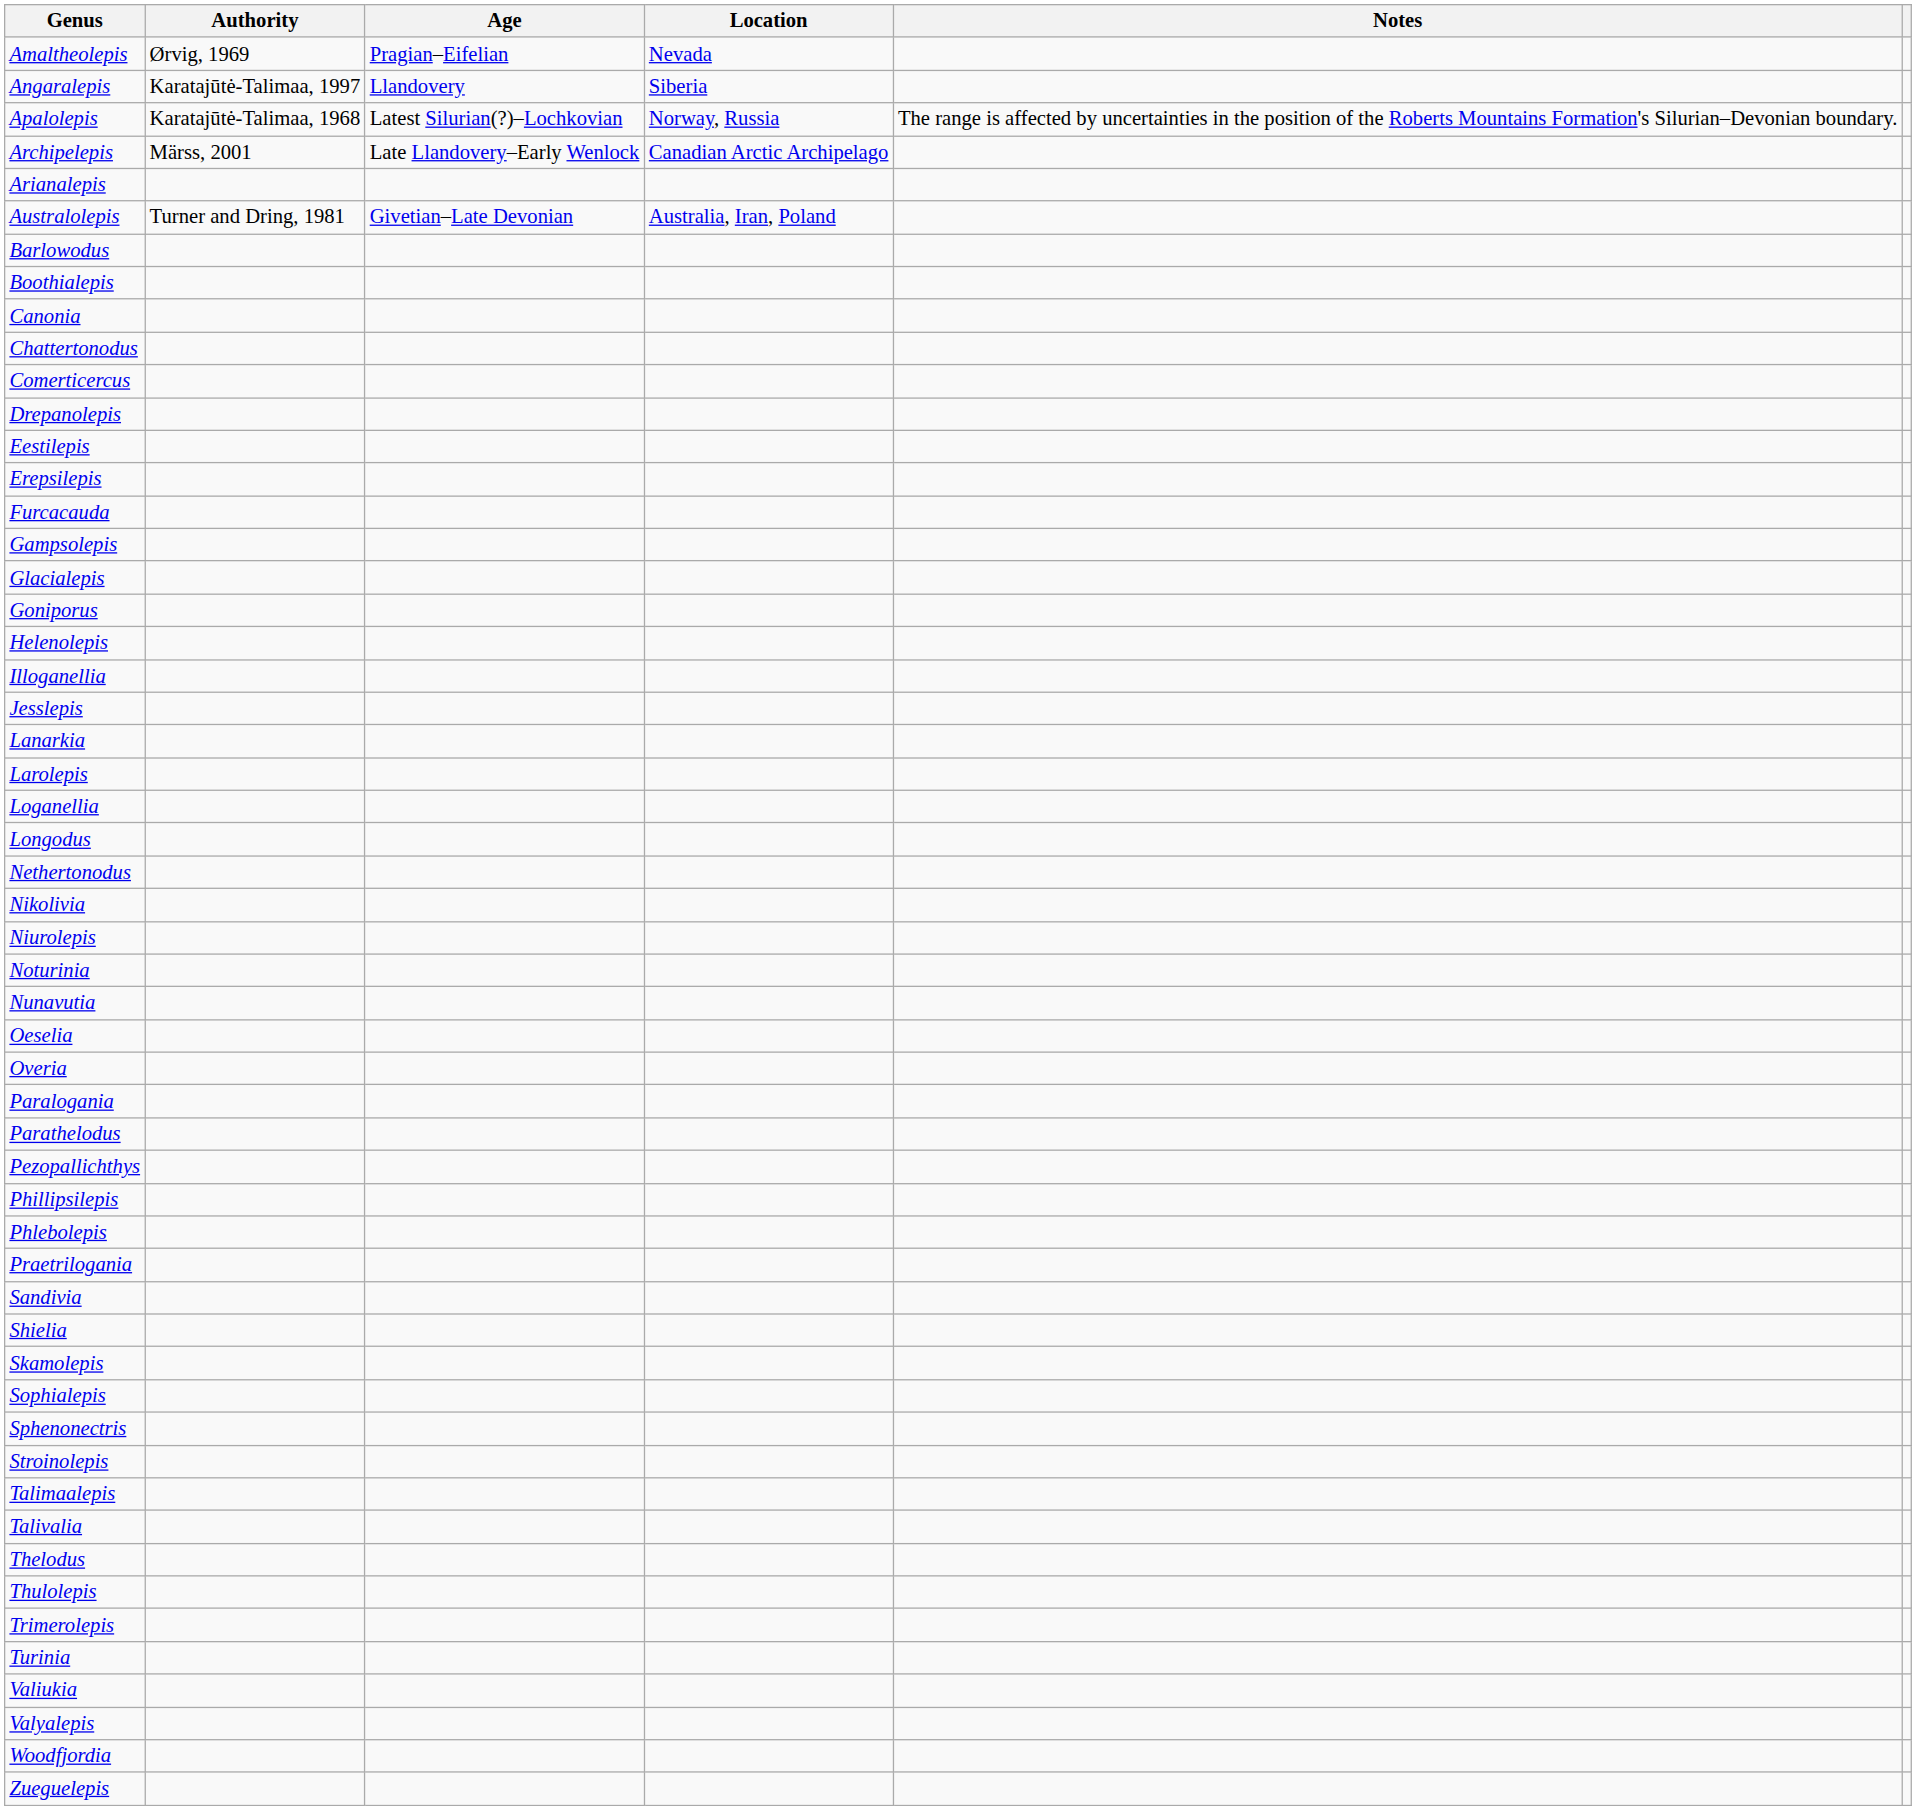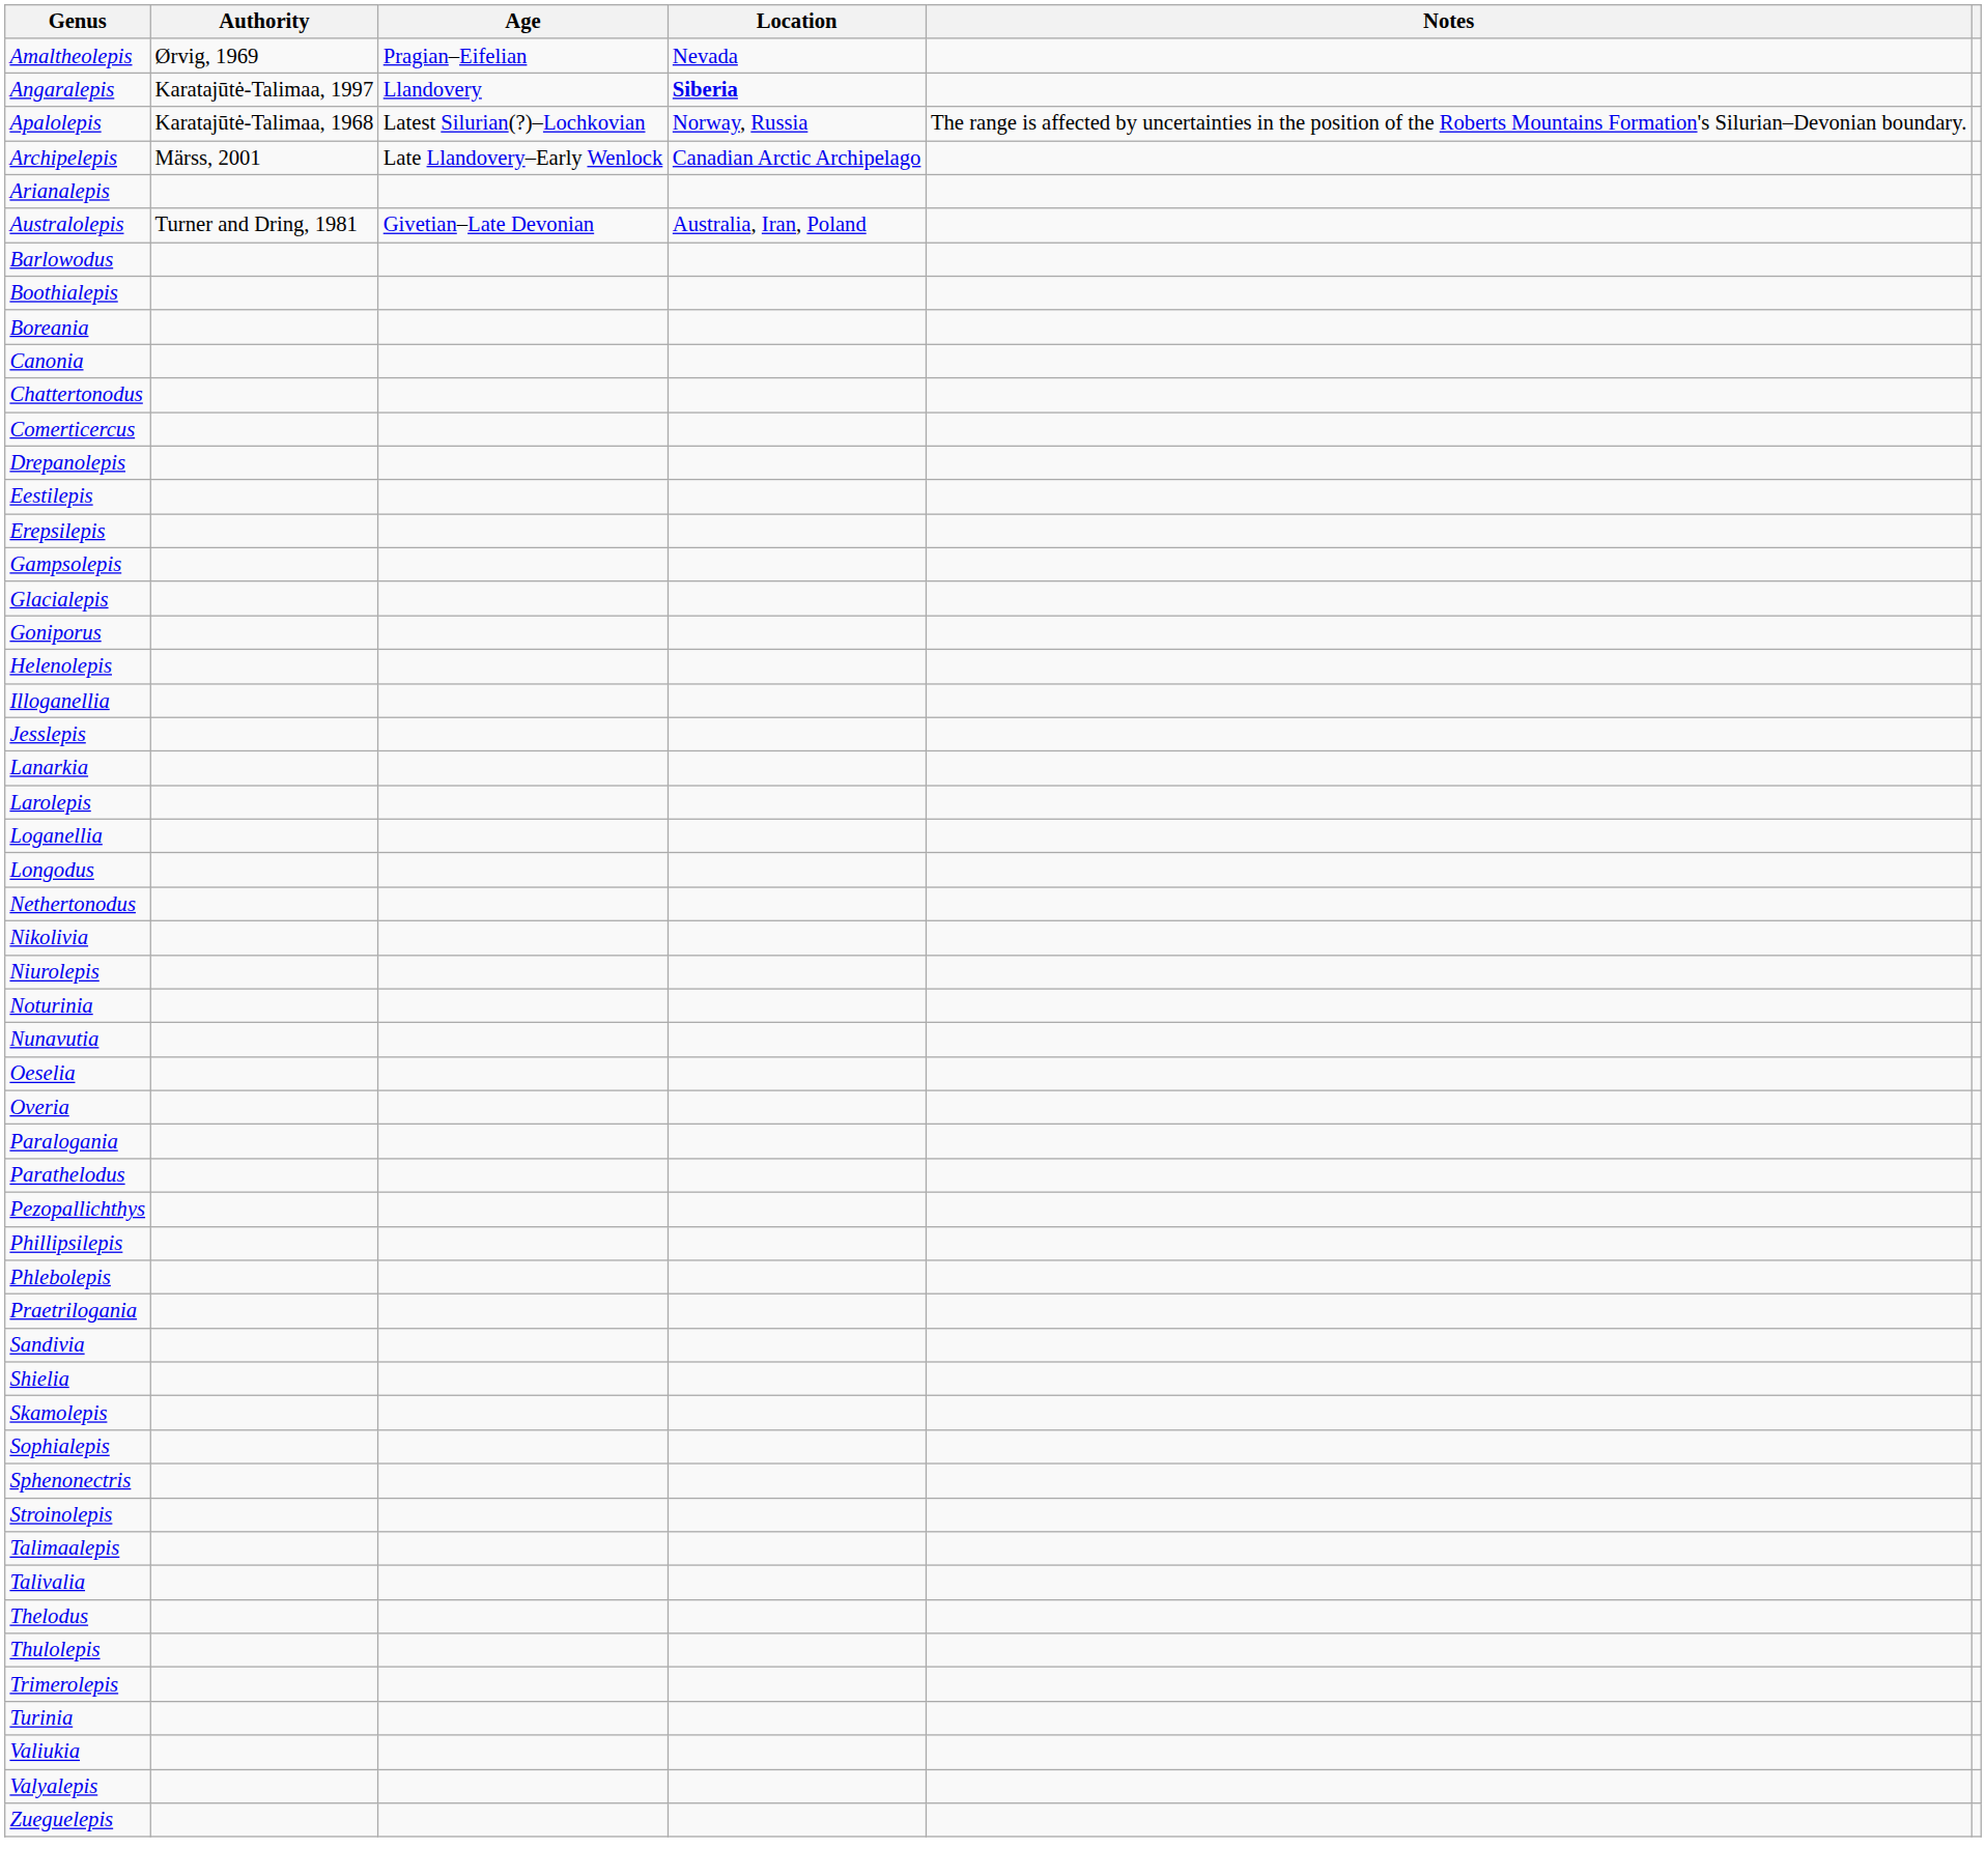 <table class="wikitable sortable sticky-header">
 <tr>
 <th scope="col">Genus</th>
 <th scope="col">Authority</th>
 <th scope="col">Age</th>
 <th scope="col">Location</th>
 <th class="unsortable">Notes</th>
 <th scope="col" class="unsortable"></th>
 </tr>
 <tr>
 <td><em><a href='#'>Amaltheolepis</a></em></td>
 <td>Ørvig, 1969</td>
 <td><a href='#'>Pragian</a>–<a href='#'>Eifelian</a></td>
 <td><a href='#'>Nevada</a></td>
 <td></td>
 <td align="center"></td>
 </tr>
 <tr>
 <td><em><a href='#'>Angaralepis</a></em></td>
 <td>Karatajūtė-Talimaa, 1997</td>
 <td><a href='#'>Llandovery</a></td>
-<td><a href='#'>Siberia</a></td>
+<td><strong><a href='#'>Siberia</a></strong></td>
 <td></td>
 <td align="center"></td>
 </tr>
 <tr>
 <td><em><a href='#'>Apalolepis</a></em></td>
 <td>Karatajūtė-Talimaa, 1968</td>
 <td>Latest <a href='#'>Silurian</a>(?)–<a href='#'>Lochkovian</a></td>
 <td><a href='#'>Norway</a>, <a href='#'>Russia</a></td>
 <td>The range is affected by uncertainties in the position of the <a href='#'>Roberts Mountains Formation</a>'s Silurian–Devonian boundary.</td>
 <td align="center"></td>
 </tr>
 <tr>
 <td><em><a href='#'>Archipelepis</a></em></td>
 <td>Märss, 2001</td>
 <td>Late <a href='#'>Llandovery</a>–Early <a href='#'>Wenlock</a></td>
 <td><a href='#'>Canadian Arctic Archipelago</a></td>
 <td></td>
 <td align="center"></td>
 </tr>
 <tr>
 <td><em><a href='#'>Arianalepis</a></em></td>
 <td></td>
 <td></td>
 <td></td>
 <td></td>
 <td></td>
 </tr>
 <tr>
 <td><em><a href='#'>Australolepis</a></em></td>
 <td>Turner and Dring, 1981</td>
 <td><a href='#'>Givetian</a>–<a href='#'>Late Devonian</a></td>
 <td><a href='#'>Australia</a>, <a href='#'>Iran</a>, <a href='#'>Poland</a></td>
 <td></td>
 <td align="center"></td>
 </tr>
 <tr>
 <td><em><a href='#'>Barlowodus</a></em></td>
 <td></td>
 <td></td>
 <td></td>
 <td></td>
 <td></td>
 </tr>
 <tr>
 <td><em><a href='#'>Boothialepis</a></em></td>
 <td></td>
 <td></td>
 <td></td>
 <td></td>
 <td></td>
 </tr>
 <tr>
+<td><em><a href='#'>Boreania</a></em></td>
+<td></td>
+<td></td>
+<td></td>
+<td></td>
+<td></td>
+</tr>
+<tr>
 <td><em><a href='#'>Canonia</a></em></td>
 <td></td>
 <td></td>
 <td></td>
 <td></td>
 <td></td>
 </tr>
 <tr>
 <td><em><a href='#'>Chattertonodus</a></em></td>
 <td></td>
 <td></td>
 <td></td>
 <td></td>
 <td></td>
 </tr>
 <tr>
 <td><em><a href='#'>Comerticercus</a></em></td>
 <td></td>
 <td></td>
 <td></td>
 <td></td>
 <td></td>
 </tr>
 <tr>
 <td><em><a href='#'>Drepanolepis</a></em></td>
 <td></td>
 <td></td>
 <td></td>
 <td></td>
 <td></td>
 </tr>
 <tr>
 <td><em><a href='#'>Eestilepis</a></em></td>
 <td></td>
 <td></td>
 <td></td>
 <td></td>
 <td></td>
 </tr>
 <tr>
 <td><em><a href='#'>Erepsilepis</a></em></td>
-<td></td>
-<td></td>
-<td></td>
-<td></td>
-<td></td>
-</tr>
-<tr>
-<td><em><a href='#'>Furcacauda</a></em></td>
 <td></td>
 <td></td>
 <td></td>
 <td></td>
 <td></td>
 </tr>
 <tr>
 <td><em><a href='#'>Gampsolepis</a></em></td>
 <td></td>
 <td></td>
 <td></td>
 <td></td>
 <td></td>
 </tr>
 <tr>
 <td><em><a href='#'>Glacialepis</a></em></td>
 <td></td>
 <td></td>
 <td></td>
 <td></td>
 <td></td>
 </tr>
 <tr>
 <td><em><a href='#'>Goniporus</a></em></td>
 <td></td>
 <td></td>
 <td></td>
 <td></td>
 <td></td>
 </tr>
 <tr>
 <td><em><a href='#'>Helenolepis</a></em></td>
 <td></td>
 <td></td>
 <td></td>
 <td></td>
 <td></td>
 </tr>
 <tr>
 <td><em><a href='#'>Illoganellia</a></em></td>
 <td></td>
 <td></td>
 <td></td>
 <td></td>
 <td></td>
 </tr>
 <tr>
 <td><em><a href='#'>Jesslepis</a></em></td>
 <td></td>
 <td></td>
 <td></td>
 <td></td>
 <td></td>
 </tr>
 <tr>
 <td><em><a href='#'>Lanarkia</a></em></td>
 <td></td>
 <td></td>
 <td></td>
 <td></td>
 <td></td>
 </tr>
 <tr>
 <td><em><a href='#'>Larolepis</a></em></td>
 <td></td>
 <td></td>
 <td></td>
 <td></td>
 <td></td>
 </tr>
 <tr>
 <td><em><a href='#'>Loganellia</a></em></td>
 <td></td>
 <td></td>
 <td></td>
 <td></td>
 <td></td>
 </tr>
 <tr>
 <td><em><a href='#'>Longodus</a></em></td>
 <td></td>
 <td></td>
 <td></td>
 <td></td>
 <td></td>
 </tr>
 <tr>
 <td><em><a href='#'>Nethertonodus</a></em></td>
 <td></td>
 <td></td>
 <td></td>
 <td></td>
 <td></td>
 </tr>
 <tr>
 <td><em><a href='#'>Nikolivia</a></em></td>
 <td></td>
 <td></td>
 <td></td>
 <td></td>
 <td></td>
 </tr>
 <tr>
 <td><em><a href='#'>Niurolepis</a></em></td>
 <td></td>
 <td></td>
 <td></td>
 <td></td>
 <td></td>
 </tr>
 <tr>
 <td><em><a href='#'>Noturinia</a></em></td>
 <td></td>
 <td></td>
 <td></td>
 <td></td>
 <td></td>
 </tr>
 <tr>
 <td><em><a href='#'>Nunavutia</a></em></td>
 <td></td>
 <td></td>
 <td></td>
 <td></td>
 <td></td>
 </tr>
 <tr>
 <td><em><a href='#'>Oeselia</a></em></td>
 <td></td>
 <td></td>
 <td></td>
 <td></td>
 <td></td>
 </tr>
 <tr>
 <td><em><a href='#'>Overia</a></em></td>
 <td></td>
 <td></td>
 <td></td>
 <td></td>
 <td></td>
 </tr>
 <tr>
 <td><em><a href='#'>Paralogania</a></em></td>
 <td></td>
 <td></td>
 <td></td>
 <td></td>
 <td></td>
 </tr>
 <tr>
 <td><em><a href='#'>Parathelodus</a></em></td>
 <td></td>
 <td></td>
 <td></td>
 <td></td>
 <td></td>
 </tr>
 <tr>
 <td><em><a href='#'>Pezopallichthys</a></em></td>
 <td></td>
 <td></td>
 <td></td>
 <td></td>
 <td></td>
 </tr>
 <tr>
 <td><em><a href='#'>Phillipsilepis</a></em></td>
 <td></td>
 <td></td>
 <td></td>
 <td></td>
 <td></td>
 </tr>
 <tr>
 <td><em><a href='#'>Phlebolepis</a></em></td>
 <td></td>
 <td></td>
 <td></td>
 <td></td>
 <td></td>
 </tr>
 <tr>
 <td><em><a href='#'>Praetrilogania</a></em></td>
 <td></td>
 <td></td>
 <td></td>
 <td></td>
 <td></td>
 </tr>
 <tr>
 <td><em><a href='#'>Sandivia</a></em></td>
 <td></td>
 <td></td>
 <td></td>
 <td></td>
 <td></td>
 </tr>
 <tr>
 <td><em><a href='#'>Shielia</a></em></td>
 <td></td>
 <td></td>
 <td></td>
 <td></td>
 <td></td>
 </tr>
 <tr>
 <td><em><a href='#'>Skamolepis</a></em></td>
 <td></td>
 <td></td>
 <td></td>
 <td></td>
 <td></td>
 </tr>
 <tr>
 <td><em><a href='#'>Sophialepis</a></em></td>
 <td></td>
 <td></td>
 <td></td>
 <td></td>
 <td></td>
 </tr>
 <tr>
 <td><em><a href='#'>Sphenonectris</a></em></td>
 <td></td>
 <td></td>
 <td></td>
 <td></td>
 <td></td>
 </tr>
 <tr>
 <td><em><a href='#'>Stroinolepis</a></em></td>
 <td></td>
 <td></td>
 <td></td>
 <td></td>
 <td></td>
 </tr>
 <tr>
 <td><em><a href='#'>Talimaalepis</a></em></td>
 <td></td>
 <td></td>
 <td></td>
 <td></td>
 <td></td>
 </tr>
 <tr>
 <td><em><a href='#'>Talivalia</a></em></td>
 <td></td>
 <td></td>
 <td></td>
 <td></td>
 <td></td>
 </tr>
 <tr>
 <td><em><a href='#'>Thelodus</a></em></td>
 <td></td>
 <td></td>
 <td></td>
 <td></td>
 <td></td>
 </tr>
 <tr>
 <td><em><a href='#'>Thulolepis</a></em></td>
 <td></td>
 <td></td>
 <td></td>
 <td></td>
 <td></td>
 </tr>
 <tr>
 <td><em><a href='#'>Trimerolepis</a></em></td>
 <td></td>
 <td></td>
 <td></td>
 <td></td>
 <td></td>
 </tr>
 <tr>
 <td><em><a href='#'>Turinia</a></em></td>
 <td></td>
 <td></td>
 <td></td>
 <td></td>
 <td></td>
 </tr>
 <tr>
 <td><em><a href='#'>Valiukia</a></em></td>
 <td></td>
 <td></td>
 <td></td>
 <td></td>
 <td></td>
 </tr>
 <tr>
 <td><em><a href='#'>Valyalepis</a></em></td>
 <td></td>
 <td></td>
 <td></td>
 <td></td>
 <td></td>
 </tr>
 <tr>
-<td><em><a href='#'>Woodfjordia</a></em></td>
-<td></td>
-<td></td>
-<td></td>
-<td></td>
-<td></td>
-</tr>
-<tr>
 <td><em><a href='#'>Zueguelepis</a></em></td>
 <td></td>
 <td></td>
 <td></td>
 <td></td>
 <td></td>
 </tr>
 </table>
